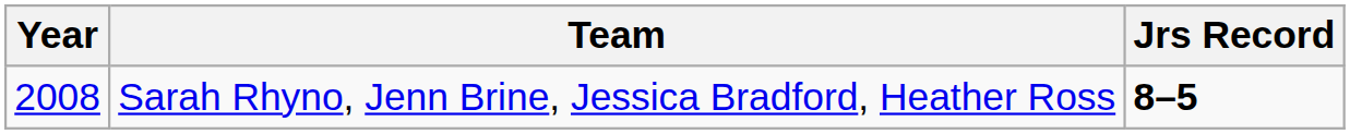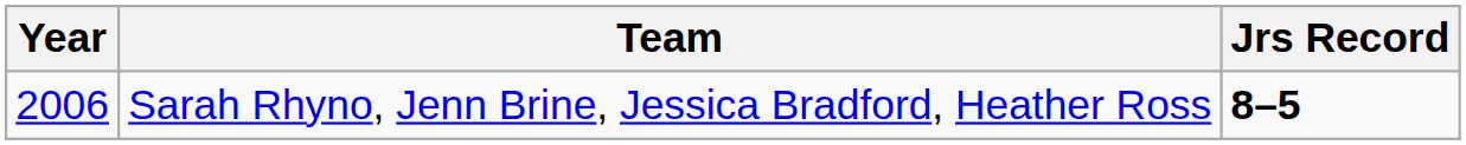 <table class="wikitable">
 <tr>
 <th>Year</th>
 <th>Team</th>
 <th>Jrs Record</th>
 </tr>
 <tr>
-<td><a href='#'>2008</a></td>
+<td><a href='#'>2006</a></td>
 <td><a href='#'>Sarah Rhyno</a>, <a href='#'>Jenn Brine</a>, <a href='#'>Jessica Bradford</a>, <a href='#'>Heather Ross</a></td>
 <td><strong> 8–5</strong></td>
 </tr>
 </table>
